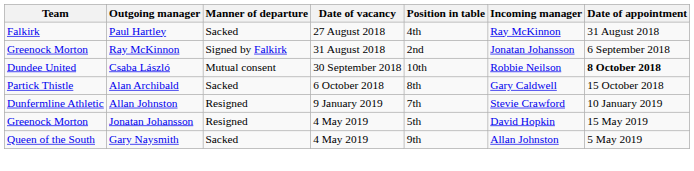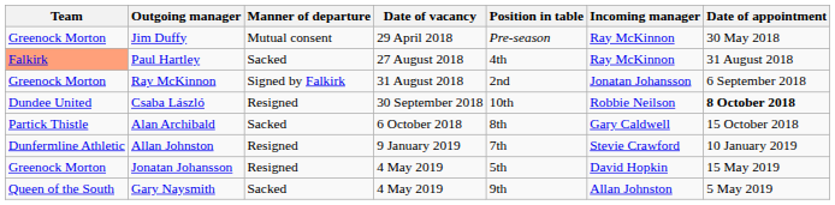 <table class="wikitable sortable">
 <tr>
 <th>Team</th>
 <th>Outgoing manager</th>
 <th>Manner of departure</th>
 <th>Date of vacancy</th>
 <th>Position in table</th>
 <th>Incoming manager</th>
 <th>Date of appointment</th>
 </tr>
 <tr>
-<td><a href='#'>Falkirk</a></td>
+<td><a href='#'>Greenock Morton</a></td>
+<td> <a href='#'>Jim Duffy</a></td>
+<td>Mutual consent</td>
+<td>29 April 2018</td>
+<td><em>Pre-season</em></td>
+<td> <a href='#'>Ray McKinnon</a></td>
+<td>30 May 2018</td>
+</tr>
+<tr>
+<td style="background: lightsalmon;"><a href='#'>Falkirk</a></td>
 <td> <a href='#'>Paul Hartley</a></td>
 <td>Sacked</td>
 <td>27 August 2018</td>
 <td>4th</td>
 <td> <a href='#'>Ray McKinnon</a></td>
 <td>31 August 2018</td>
 </tr>
 <tr>
 <td><a href='#'>Greenock Morton</a></td>
 <td> <a href='#'>Ray McKinnon</a></td>
 <td>Signed by <a href='#'>Falkirk</a></td>
 <td>31 August 2018</td>
 <td>2nd</td>
 <td> <a href='#'>Jonatan Johansson</a></td>
 <td>6 September 2018</td>
 </tr>
 <tr>
 <td><a href='#'>Dundee United</a></td>
 <td> <a href='#'>Csaba László</a></td>
-<td>Mutual consent</td>
+<td>Resigned</td>
 <td>30 September 2018</td>
 <td>10th</td>
 <td> <a href='#'>Robbie Neilson</a></td>
 <td><strong>8 October 2018</strong></td>
 </tr>
 <tr>
 <td><a href='#'>Partick Thistle</a></td>
 <td> <a href='#'>Alan Archibald</a></td>
 <td>Sacked</td>
 <td>6 October 2018</td>
 <td>8th</td>
 <td> <a href='#'>Gary Caldwell</a></td>
 <td>15 October 2018</td>
 </tr>
 <tr>
 <td><a href='#'>Dunfermline Athletic</a></td>
 <td> <a href='#'>Allan Johnston</a></td>
 <td>Resigned</td>
 <td>9 January 2019</td>
 <td>7th</td>
 <td> <a href='#'>Stevie Crawford</a></td>
 <td>10 January 2019</td>
 </tr>
 <tr>
 <td><a href='#'>Greenock Morton</a></td>
 <td> <a href='#'>Jonatan Johansson</a></td>
 <td>Resigned</td>
 <td>4 May 2019</td>
 <td>5th</td>
 <td> <a href='#'>David Hopkin</a></td>
 <td>15 May 2019</td>
 </tr>
 <tr>
 <td><a href='#'>Queen of the South</a></td>
 <td> <a href='#'>Gary Naysmith</a></td>
 <td>Sacked</td>
 <td>4 May 2019</td>
 <td>9th</td>
 <td> <a href='#'>Allan Johnston</a></td>
 <td>5 May 2019</td>
 </tr>
 </table>
